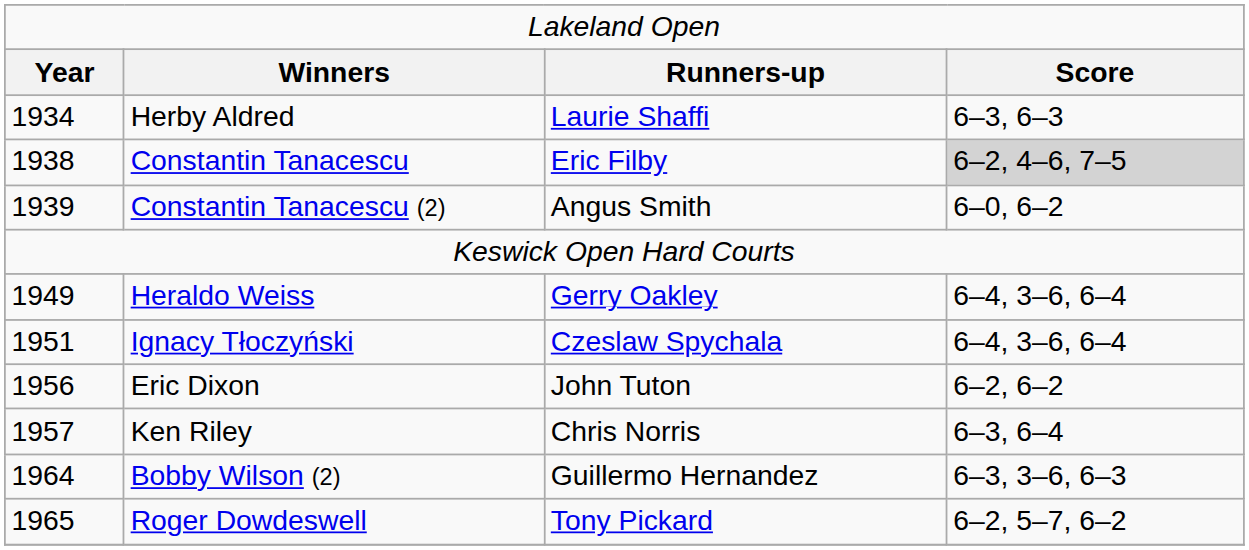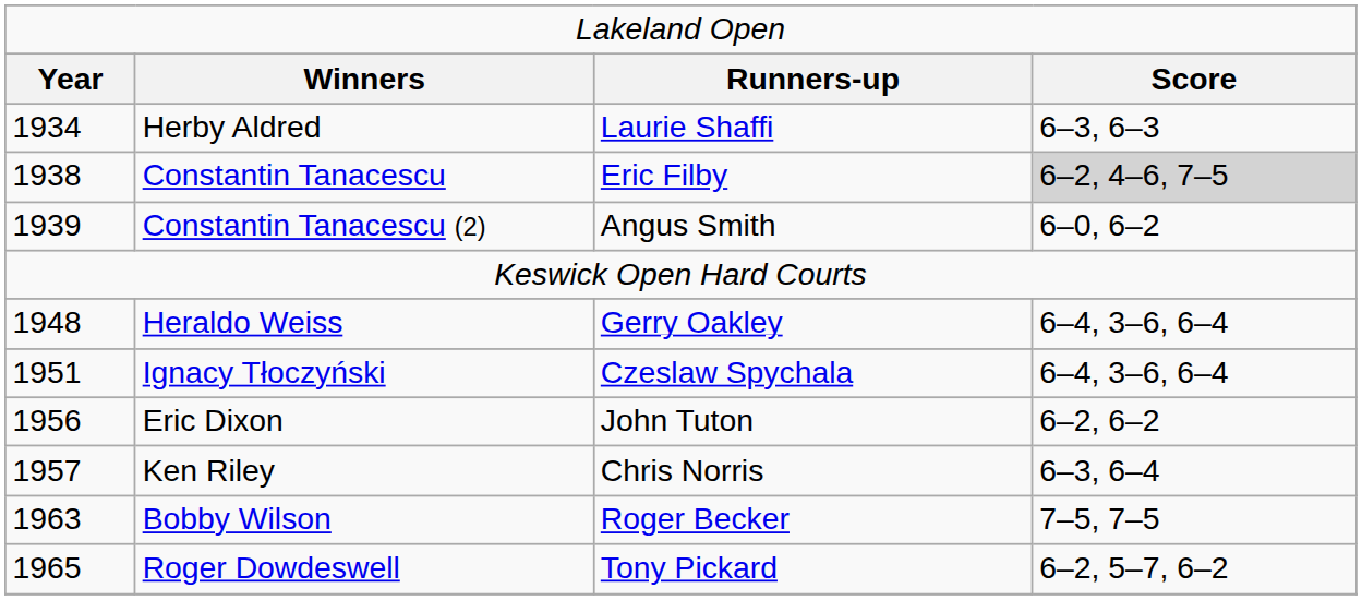 <table class="wikitable">
 <tr>
 <td colspan=4 align=center><em>Lakeland Open</em></td>
 </tr>
 <tr>
 <th style="width:60px;">Year</th>
 <th style="width:230px;">Winners</th>
 <th style="width:220px;">Runners-up</th>
 <th style="width:160px;">Score</th>
 </tr>
 <tr>
 <td>1934</td>
 <td> Herby Aldred</td>
 <td> <a href='#'>Laurie Shaffi</a></td>
 <td>6–3, 6–3</td>
 </tr>
 <tr>
 <td>1938</td>
 <td> <a href='#'>Constantin Tanacescu</a></td>
 <td> <a href='#'>Eric Filby</a></td>
 <td style="background: lightgrey;">6–2, 4–6, 7–5</td>
 </tr>
 <tr>
 <td>1939</td>
 <td> <a href='#'>Constantin Tanacescu</a> <small>(2)</small></td>
 <td> Angus Smith</td>
 <td>6–0, 6–2</td>
 </tr>
 <tr>
 <td colspan=4 align=center><em>Keswick Open Hard Courts</em></td>
 </tr>
 <tr>
-<td>1949</td>
+<td>1948</td>
 <td> <a href='#'>Heraldo Weiss</a></td>
 <td> <a href='#'>Gerry Oakley</a></td>
 <td>6–4, 3–6, 6–4</td>
 </tr>
 <tr>
 <td>1951</td>
 <td> <a href='#'>Ignacy Tłoczyński</a></td>
 <td> <a href='#'>Czeslaw Spychala</a></td>
 <td>6–4, 3–6, 6–4</td>
 </tr>
 <tr>
 <td>1956</td>
 <td> Eric Dixon</td>
 <td> John Tuton</td>
 <td>6–2, 6–2</td>
 </tr>
 <tr>
 <td>1957</td>
 <td> Ken Riley</td>
 <td> Chris Norris</td>
 <td>6–3, 6–4</td>
 </tr>
 <tr>
-<td>1964</td>
-<td> <a href='#'>Bobby Wilson</a> <small>(2)</small></td>
-<td> Guillermo Hernandez</td>
-<td>6–3, 3–6, 6–3</td>
+<td>1963</td>
+<td> <a href='#'>Bobby Wilson</a></td>
+<td> <a href='#'>Roger Becker</a></td>
+<td>7–5, 7–5</td>
 </tr>
 <tr>
 <td>1965</td>
 <td> <a href='#'>Roger Dowdeswell</a></td>
 <td> <a href='#'>Tony Pickard</a></td>
 <td>6–2, 5–7, 6–2</td>
 </tr>
 <tr>
 </tr>
 </table>
